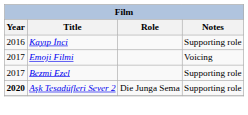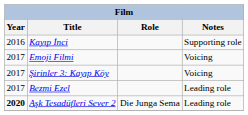 <table class="wikitable" style="font-size: 90%;">
 <tr>
 <th colspan="4" style="background:LightSteelBlue">Film</th>
 </tr>
 <tr>
 <th>Year</th>
 <th>Title</th>
 <th>Role</th>
 <th>Notes</th>
 </tr>
 <tr>
 <td>2016</td>
 <td><em><a href='#'>Kayıp İnci</a></em></td>
 <td></td>
 <td>Supporting role</td>
 </tr>
 <tr>
 <td>2017</td>
 <td><em><a href='#'>Emoji Filmi</a></em></td>
 <td></td>
 <td>Voicing</td>
 </tr>
 <tr>
 <td>2017</td>
+<td><em><a href='#'>Şirinler 3: Kayıp Köy</a></em></td>
+<td></td>
+<td>Voicing</td>
+</tr>
+<tr>
+<td>2017</td>
 <td><em><a href='#'>Bezmi Ezel</a></em></td>
 <td></td>
-<td>Supporting role</td>
+<td>Leading role</td>
 </tr>
 <tr>
 <td><strong>2020</strong></td>
 <td><em><a href='#'>Aşk Tesadüfleri Sever 2</a></em></td>
 <td>Die Junga Sema</td>
-<td>Supporting role</td>
+<td>Leading role</td>
 </tr>
 <tr>
 </tr>
 </table>
